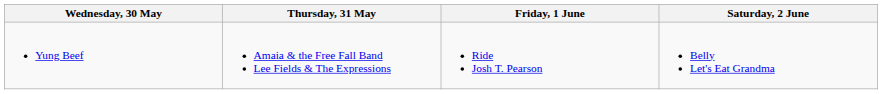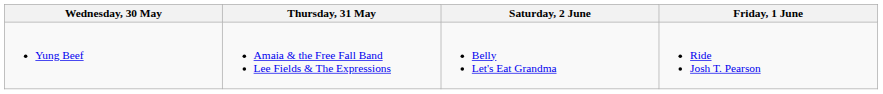 <table class="wikitable">
 <tr>
 <th width="300">Wednesday, 30 May</th>
 <th width="300">Thursday, 31 May</th>
+<th width="300">Saturday, 2 June</th>
 <th width="300">Friday, 1 June</th>
-<th width="300">Saturday, 2 June</th>
 </tr>
 <tr valign="top">
 <td><br><ul><li><a href='#'>Yung Beef</a></li></ul></td>
 <td><br><ul><li><a href='#'>Amaia & the Free Fall Band</a></li><li><a href='#'>Lee Fields & The Expressions</a></li></ul></td>
+<td><br><ul><li><a href='#'>Belly</a></li><li><a href='#'>Let's Eat Grandma</a></li></ul></td>
 <td><br><ul><li><a href='#'>Ride</a></li><li><a href='#'>Josh T. Pearson</a></li></ul></td>
-<td><br><ul><li><a href='#'>Belly</a></li><li><a href='#'>Let's Eat Grandma</a></li></ul></td>
 </tr>
 </table>
